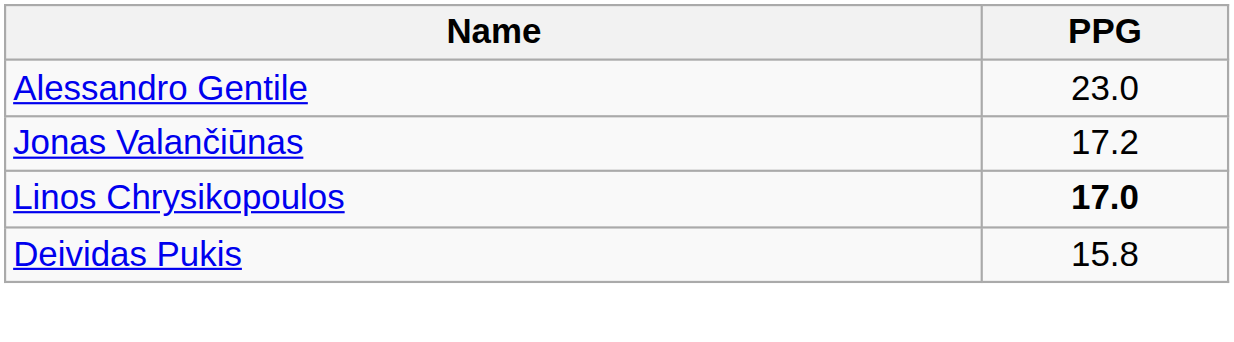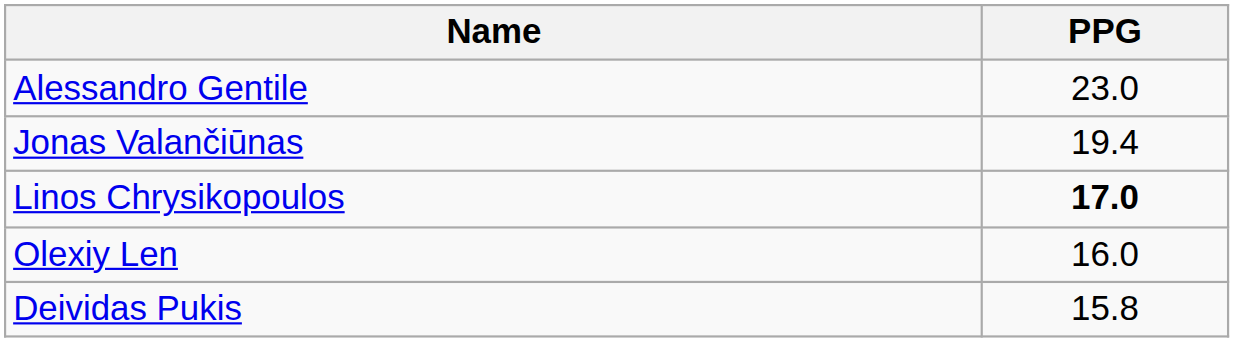 <table class=wikitable width="90%">
 <tr>
 <th width="80%">Name</th>
 <th width="20%">PPG</th>
 </tr>
 <tr>
 <td> <a href='#'>Alessandro Gentile</a></td>
 <td align=center>23.0</td>
 </tr>
 <tr>
 <td> <a href='#'>Jonas Valančiūnas</a></td>
-<td align=center>17.2</td>
+<td align=center>19.4</td>
 </tr>
 <tr>
 <td> <a href='#'>Linos Chrysikopoulos</a></td>
 <td align=center><strong>17.0</strong></td>
 </tr>
 <tr>
+<td> <a href='#'>Olexiy Len</a></td>
+<td align=center>16.0</td>
+</tr>
+<tr>
 <td> <a href='#'>Deividas Pukis</a></td>
 <td align=center>15.8</td>
 </tr>
 </table>
